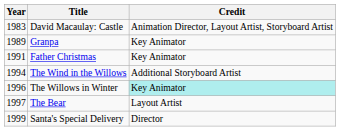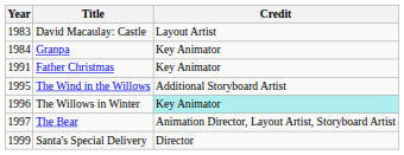 <table class="wikitable sortable">
 <tr>
 <th>Year</th>
 <th>Title</th>
 <th>Credit</th>
 </tr>
 <tr>
 <td>1983</td>
 <td>David Macaulay: Castle</td>
-<td>Animation Director, Layout Artist, Storyboard Artist</td>
+<td>Layout Artist</td>
 </tr>
 <tr>
-<td>1989</td>
+<td>1984</td>
 <td><a href='#'>Granpa</a></td>
 <td>Key Animator</td>
 </tr>
 <tr>
 <td>1991</td>
 <td><a href='#'>Father Christmas</a></td>
 <td>Key Animator</td>
 </tr>
 <tr>
-<td>1994</td>
+<td>1995</td>
 <td><a href='#'>The Wind in the Willows</a></td>
 <td>Additional Storyboard Artist</td>
 </tr>
 <tr>
 <td>1996</td>
 <td>The Willows in Winter</td>
 <td style="background: paleturquoise;">Key Animator</td>
 </tr>
 <tr>
 <td>1997</td>
 <td><a href='#'>The Bear</a></td>
-<td>Layout Artist</td>
+<td>Animation Director, Layout Artist, Storyboard Artist</td>
 </tr>
 <tr>
 <td>1999</td>
 <td>Santa's Special Delivery</td>
 <td>Director</td>
 </tr>
 </table>
